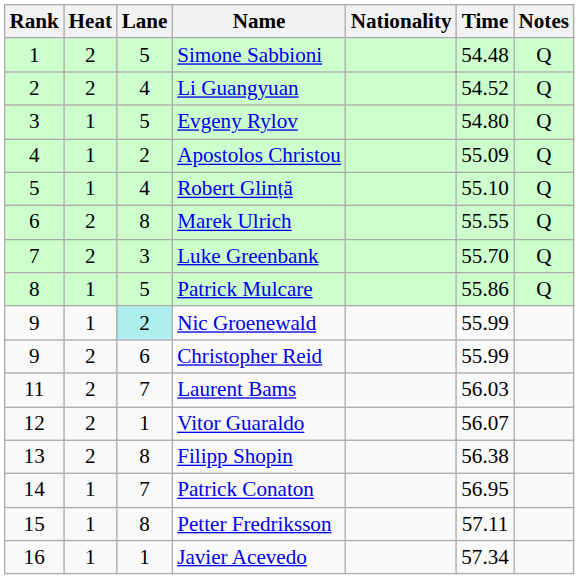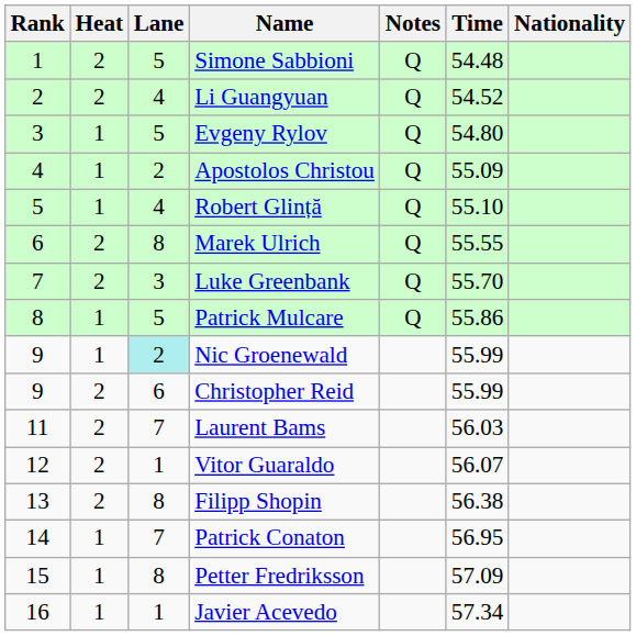 <table class="wikitable sortable" style="text-align:center">
 <tr>
 <th>Rank</th>
 <th>Heat</th>
 <th>Lane</th>
 <th>Name</th>
+<th>Notes</th>
+<th>Time</th>
 <th>Nationality</th>
-<th>Time</th>
-<th>Notes</th>
 </tr>
 <tr bgcolor=ccffcc>
 <td>1</td>
 <td>2</td>
 <td>5</td>
 <td align=left><a href='#'>Simone Sabbioni</a></td>
+<td>Q</td>
+<td>54.48</td>
 <td align=left></td>
-<td>54.48</td>
-<td>Q</td>
 </tr>
 <tr bgcolor=ccffcc>
 <td>2</td>
 <td>2</td>
 <td>4</td>
 <td align=left><a href='#'>Li Guangyuan</a></td>
+<td>Q</td>
+<td>54.52</td>
 <td align=left></td>
-<td>54.52</td>
-<td>Q</td>
 </tr>
 <tr bgcolor=ccffcc>
 <td>3</td>
 <td>1</td>
 <td>5</td>
 <td align=left><a href='#'>Evgeny Rylov</a></td>
+<td>Q</td>
+<td>54.80</td>
 <td align=left></td>
-<td>54.80</td>
-<td>Q</td>
 </tr>
 <tr bgcolor=ccffcc>
 <td>4</td>
 <td>1</td>
 <td>2</td>
 <td align=left><a href='#'>Apostolos Christou</a></td>
+<td>Q</td>
+<td>55.09</td>
 <td align=left></td>
-<td>55.09</td>
-<td>Q</td>
 </tr>
 <tr bgcolor=ccffcc>
 <td>5</td>
 <td>1</td>
 <td>4</td>
 <td align=left><a href='#'>Robert Glință</a></td>
+<td>Q</td>
+<td>55.10</td>
 <td align=left></td>
-<td>55.10</td>
-<td>Q</td>
 </tr>
 <tr bgcolor=ccffcc>
 <td>6</td>
 <td>2</td>
 <td>8</td>
 <td align=left><a href='#'>Marek Ulrich</a></td>
+<td>Q</td>
+<td>55.55</td>
 <td align=left></td>
-<td>55.55</td>
-<td>Q</td>
 </tr>
 <tr bgcolor=ccffcc>
 <td>7</td>
 <td>2</td>
 <td>3</td>
 <td align=left><a href='#'>Luke Greenbank</a></td>
+<td>Q</td>
+<td>55.70</td>
 <td align=left></td>
-<td>55.70</td>
-<td>Q</td>
 </tr>
 <tr bgcolor=ccffcc>
 <td>8</td>
 <td>1</td>
 <td>5</td>
 <td align=left><a href='#'>Patrick Mulcare</a></td>
+<td>Q</td>
+<td>55.86</td>
 <td align=left></td>
-<td>55.86</td>
-<td>Q</td>
 </tr>
 <tr>
 <td>9</td>
 <td>1</td>
 <td style="background: paleturquoise;">2</td>
 <td align=left><a href='#'>Nic Groenewald</a></td>
+<td></td>
+<td>55.99</td>
 <td align=left></td>
-<td>55.99</td>
-<td></td>
 </tr>
 <tr>
 <td>9</td>
 <td>2</td>
 <td>6</td>
 <td align=left><a href='#'>Christopher Reid</a></td>
+<td></td>
+<td>55.99</td>
 <td align=left></td>
-<td>55.99</td>
-<td></td>
 </tr>
 <tr>
 <td>11</td>
 <td>2</td>
 <td>7</td>
 <td align=left><a href='#'>Laurent Bams</a></td>
+<td></td>
+<td>56.03</td>
 <td align=left></td>
-<td>56.03</td>
-<td></td>
 </tr>
 <tr>
 <td>12</td>
 <td>2</td>
 <td>1</td>
 <td align=left><a href='#'>Vitor Guaraldo</a></td>
+<td></td>
+<td>56.07</td>
 <td align=left></td>
-<td>56.07</td>
-<td></td>
 </tr>
 <tr>
 <td>13</td>
 <td>2</td>
 <td>8</td>
 <td align=left><a href='#'>Filipp Shopin</a></td>
+<td></td>
+<td>56.38</td>
 <td align=left></td>
-<td>56.38</td>
-<td></td>
 </tr>
 <tr>
 <td>14</td>
 <td>1</td>
 <td>7</td>
 <td align=left><a href='#'>Patrick Conaton</a></td>
+<td></td>
+<td>56.95</td>
 <td align=left></td>
-<td>56.95</td>
-<td></td>
 </tr>
 <tr>
 <td>15</td>
 <td>1</td>
 <td>8</td>
 <td align=left><a href='#'>Petter Fredriksson</a></td>
+<td></td>
+<td>57.09</td>
 <td align=left></td>
-<td>57.11</td>
-<td></td>
 </tr>
 <tr>
 <td>16</td>
 <td>1</td>
 <td>1</td>
 <td align=left><a href='#'>Javier Acevedo</a></td>
+<td></td>
+<td>57.34</td>
 <td align=left></td>
-<td>57.34</td>
-<td></td>
 </tr>
 </table>
